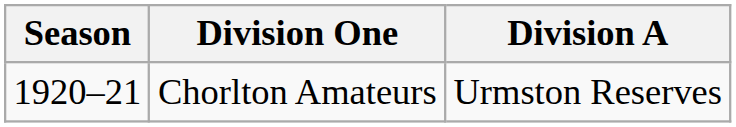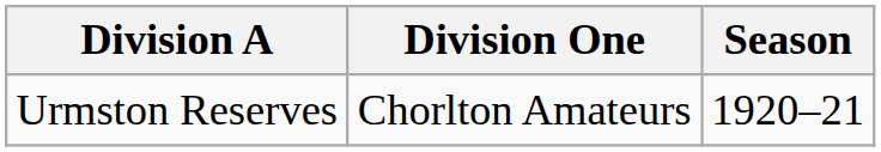 <table class="wikitable" style="text-align: center">
 <tr>
+<th>Division A</th>
+<th>Division One</th>
 <th>Season</th>
-<th>Division One</th>
-<th>Division A</th>
 </tr>
 <tr>
+<td>Urmston Reserves</td>
+<td>Chorlton Amateurs</td>
 <td>1920–21</td>
-<td>Chorlton Amateurs</td>
-<td>Urmston Reserves</td>
 </tr>
 </table>
